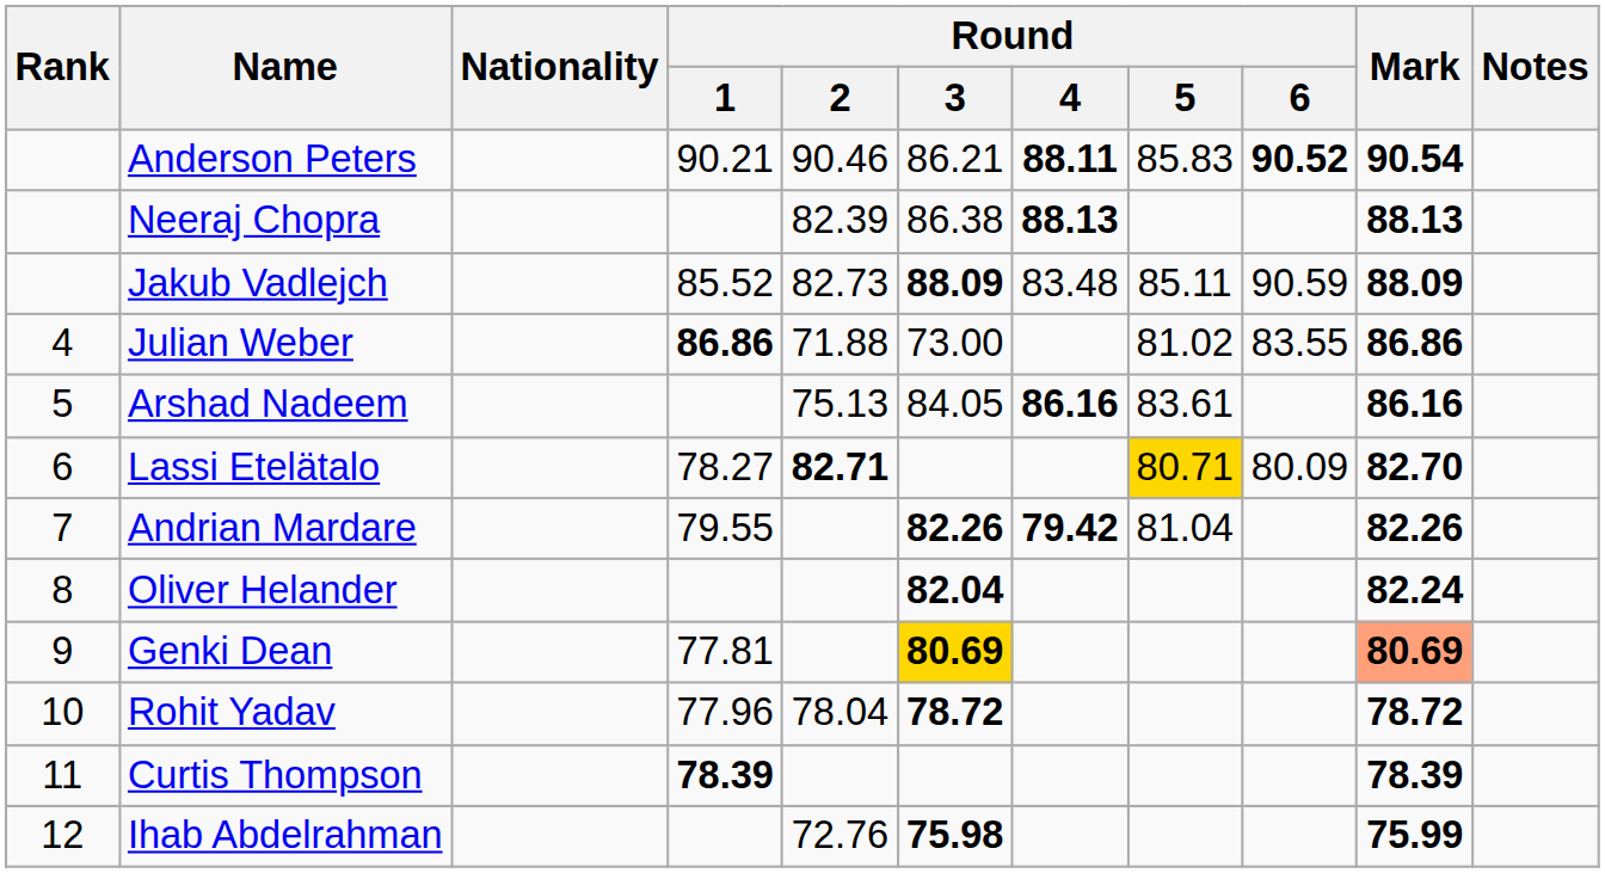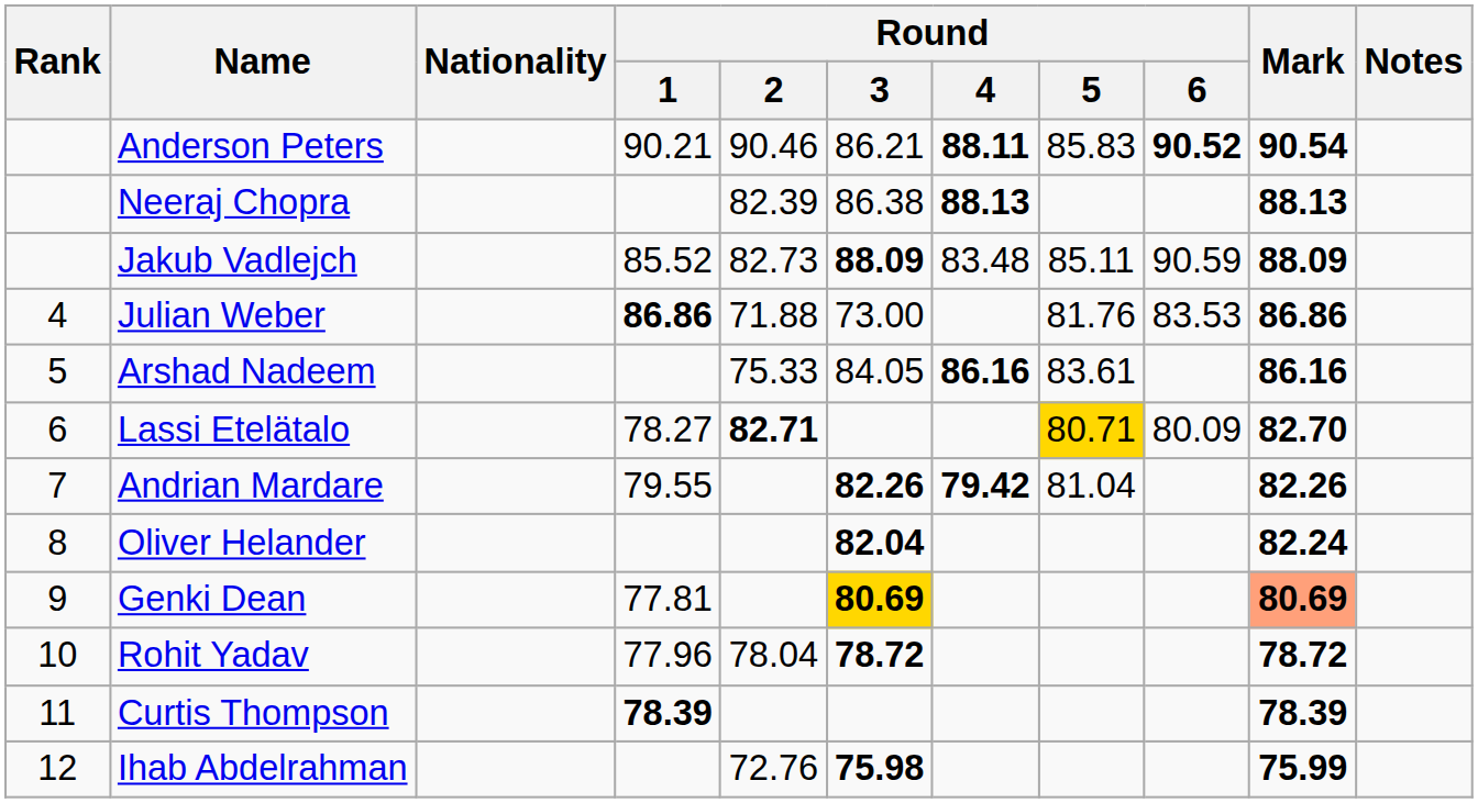 <table class="wikitable sortable" style="text-align:center">
 <tr>
 <th rowspan=2>Rank</th>
 <th rowspan=2>Name</th>
 <th rowspan=2>Nationality</th>
 <th colspan=6>Round</th>
 <th rowspan=2>Mark</th>
 <th rowspan=2>Notes</th>
 </tr>
 <tr>
 <th>1</th>
 <th>2</th>
 <th>3</th>
 <th>4</th>
 <th>5</th>
 <th>6</th>
 </tr>
 <tr>
 <td></td>
 <td align=left><a href='#'>Anderson Peters</a></td>
 <td align=left></td>
 <td>90.21</td>
 <td>90.46</td>
 <td>86.21</td>
 <td><strong>88.11</strong></td>
 <td>85.83</td>
 <td><strong>90.52</strong></td>
 <td><strong>90.54</strong></td>
 <td></td>
 </tr>
 <tr>
 <td></td>
 <td align=left><a href='#'>Neeraj Chopra</a></td>
 <td align=left></td>
 <td></td>
 <td>82.39</td>
 <td>86.38</td>
 <td><strong>88.13</strong></td>
 <td></td>
 <td></td>
 <td><strong>88.13</strong></td>
 <td></td>
 </tr>
 <tr>
 <td></td>
 <td align=left><a href='#'>Jakub Vadlejch</a></td>
 <td align=left></td>
 <td>85.52</td>
 <td>82.73</td>
 <td><strong>88.09</strong></td>
 <td>83.48</td>
 <td>85.11</td>
 <td>90.59</td>
 <td><strong>88.09</strong></td>
 <td></td>
 </tr>
 <tr>
 <td>4</td>
 <td align=left><a href='#'>Julian Weber</a></td>
 <td align=left></td>
 <td><strong>86.86</strong></td>
 <td>71.88</td>
 <td>73.00</td>
 <td></td>
-<td>81.02</td>
-<td>83.55</td>
+<td>81.76</td>
+<td>83.53</td>
 <td><strong>86.86</strong></td>
 <td></td>
 </tr>
 <tr>
 <td>5</td>
 <td align=left><a href='#'>Arshad Nadeem</a></td>
 <td align=left></td>
 <td></td>
-<td>75.13</td>
+<td>75.33</td>
 <td>84.05</td>
 <td><strong>86.16</strong></td>
 <td>83.61</td>
 <td></td>
 <td><strong>86.16</strong></td>
 <td></td>
 </tr>
 <tr>
 <td>6</td>
 <td align=left><a href='#'>Lassi Etelätalo</a></td>
 <td align=left></td>
 <td>78.27</td>
 <td><strong>82.71</strong></td>
 <td></td>
 <td></td>
 <td style="background: gold;">80.71</td>
 <td>80.09</td>
 <td><strong>82.70</strong></td>
 <td></td>
 </tr>
 <tr>
 <td>7</td>
 <td align=left><a href='#'>Andrian Mardare</a></td>
 <td align=left></td>
 <td>79.55</td>
 <td></td>
 <td><strong>82.26</strong></td>
 <td><strong>79.42</strong></td>
 <td>81.04</td>
 <td></td>
 <td><strong>82.26</strong></td>
 <td></td>
 </tr>
 <tr>
 <td>8</td>
 <td align=left><a href='#'>Oliver Helander</a></td>
 <td align=left></td>
 <td></td>
 <td></td>
 <td><strong>82.04</strong></td>
 <td></td>
 <td></td>
 <td></td>
 <td><strong>82.24</strong></td>
 <td></td>
 </tr>
 <tr>
 <td>9</td>
 <td align=left><a href='#'>Genki Dean</a></td>
 <td align=left></td>
 <td>77.81</td>
 <td></td>
 <td style="background: gold;"><strong>80.69</strong></td>
 <td></td>
 <td></td>
 <td></td>
 <td style="background: lightsalmon;"><strong>80.69</strong></td>
 <td></td>
 </tr>
 <tr>
 <td>10</td>
 <td align=left><a href='#'>Rohit Yadav</a></td>
 <td align=left></td>
 <td>77.96</td>
 <td>78.04</td>
 <td><strong>78.72</strong></td>
 <td></td>
 <td></td>
 <td></td>
 <td><strong>78.72</strong></td>
 <td></td>
 </tr>
 <tr>
 <td>11</td>
 <td align=left><a href='#'>Curtis Thompson</a></td>
 <td align=left></td>
 <td><strong>78.39</strong></td>
 <td></td>
 <td></td>
 <td></td>
 <td></td>
 <td></td>
 <td><strong>78.39</strong></td>
 <td></td>
 </tr>
 <tr>
 <td>12</td>
 <td align=left><a href='#'>Ihab Abdelrahman</a></td>
 <td align=left></td>
 <td></td>
 <td>72.76</td>
 <td><strong>75.98</strong></td>
 <td></td>
 <td></td>
 <td></td>
 <td><strong>75.99</strong></td>
 <td></td>
 </tr>
 </table>
